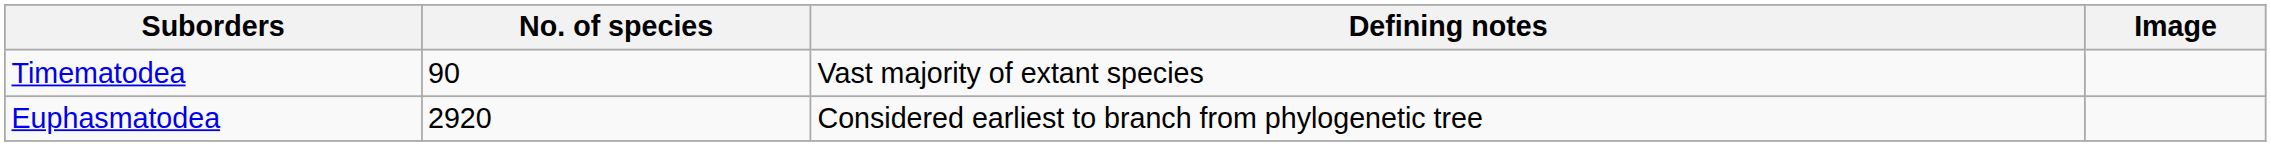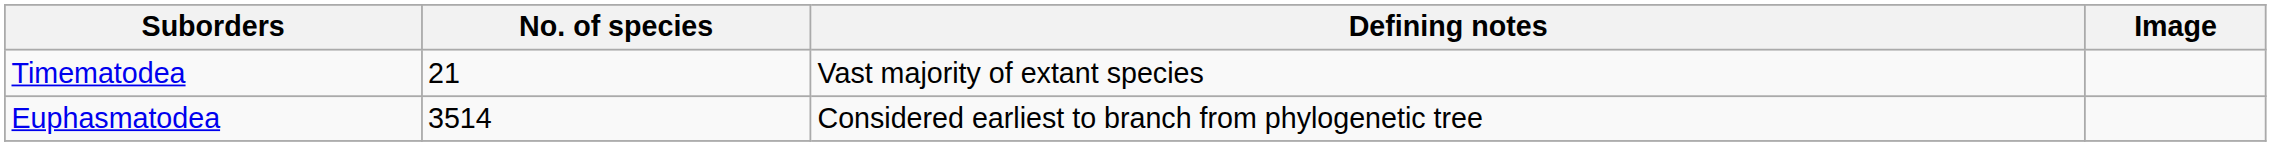 <table class="wikitable" style="margin:auto; width:100%;">
 <tr>
 <th>Suborders</th>
 <th>No. of species</th>
 <th>Defining notes</th>
 <th>Image</th>
 </tr>
 <tr>
 <td><a href='#'>Timematodea</a></td>
-<td>90</td>
+<td>21</td>
 <td>Vast majority of extant species</td>
 <td></td>
 </tr>
 <tr>
 <td><a href='#'>Euphasmatodea</a></td>
-<td>2920</td>
+<td>3514</td>
 <td>Considered earliest to branch from phylogenetic tree</td>
 <td></td>
 </tr>
 </table>
